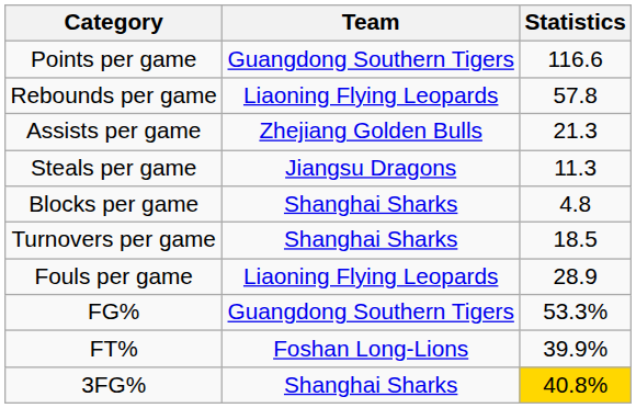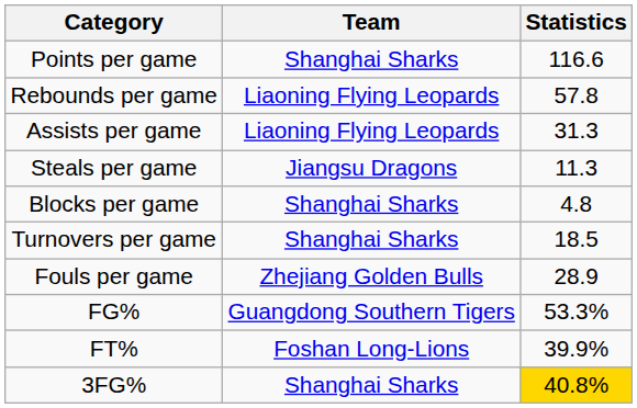 <table class="wikitable" style="text-align:center">
 <tr>
 <th>Category</th>
 <th>Team</th>
 <th>Statistics</th>
 </tr>
 <tr>
 <td>Points per game</td>
-<td><a href='#'>Guangdong Southern Tigers</a></td>
+<td><a href='#'>Shanghai Sharks</a></td>
 <td>116.6</td>
 </tr>
 <tr>
 <td>Rebounds per game</td>
 <td><a href='#'>Liaoning Flying Leopards</a></td>
 <td>57.8</td>
 </tr>
 <tr>
 <td>Assists per game</td>
-<td><a href='#'>Zhejiang Golden Bulls</a></td>
-<td>21.3</td>
+<td><a href='#'>Liaoning Flying Leopards</a></td>
+<td>31.3</td>
 </tr>
 <tr>
 <td>Steals per game</td>
 <td><a href='#'>Jiangsu Dragons</a></td>
 <td>11.3</td>
 </tr>
 <tr>
 <td>Blocks per game</td>
 <td><a href='#'>Shanghai Sharks</a></td>
 <td>4.8</td>
 </tr>
 <tr>
 <td>Turnovers per game</td>
 <td><a href='#'>Shanghai Sharks</a></td>
 <td>18.5</td>
 </tr>
 <tr>
 <td>Fouls per game</td>
-<td><a href='#'>Liaoning Flying Leopards</a></td>
+<td><a href='#'>Zhejiang Golden Bulls</a></td>
 <td>28.9</td>
 </tr>
 <tr>
 <td>FG%</td>
 <td><a href='#'>Guangdong Southern Tigers</a></td>
 <td>53.3%</td>
 </tr>
 <tr>
 <td>FT%</td>
 <td><a href='#'>Foshan Long-Lions</a></td>
 <td>39.9%</td>
 </tr>
 <tr>
 <td>3FG%</td>
 <td><a href='#'>Shanghai Sharks</a></td>
 <td style="background: gold;">40.8%</td>
 </tr>
 </table>
